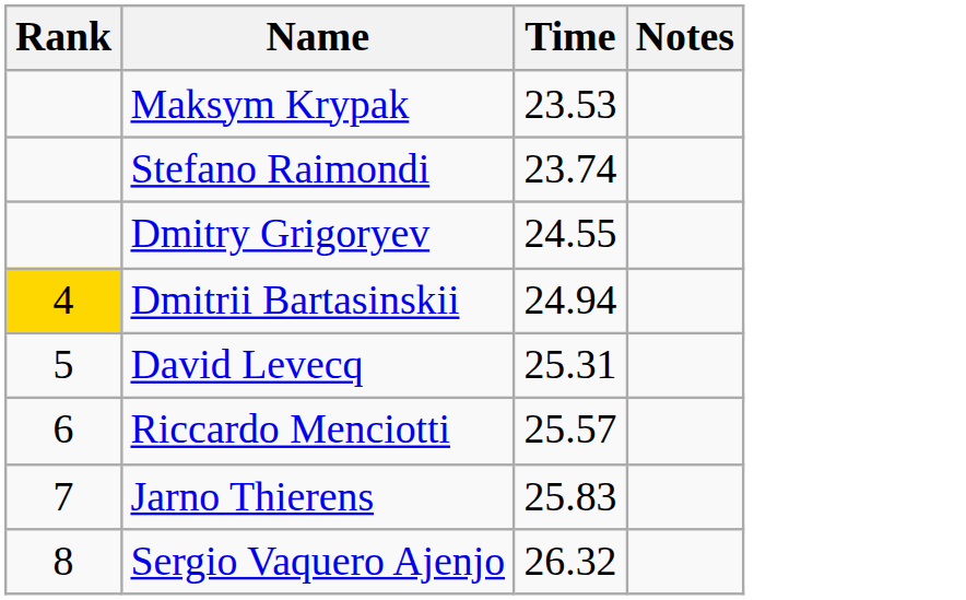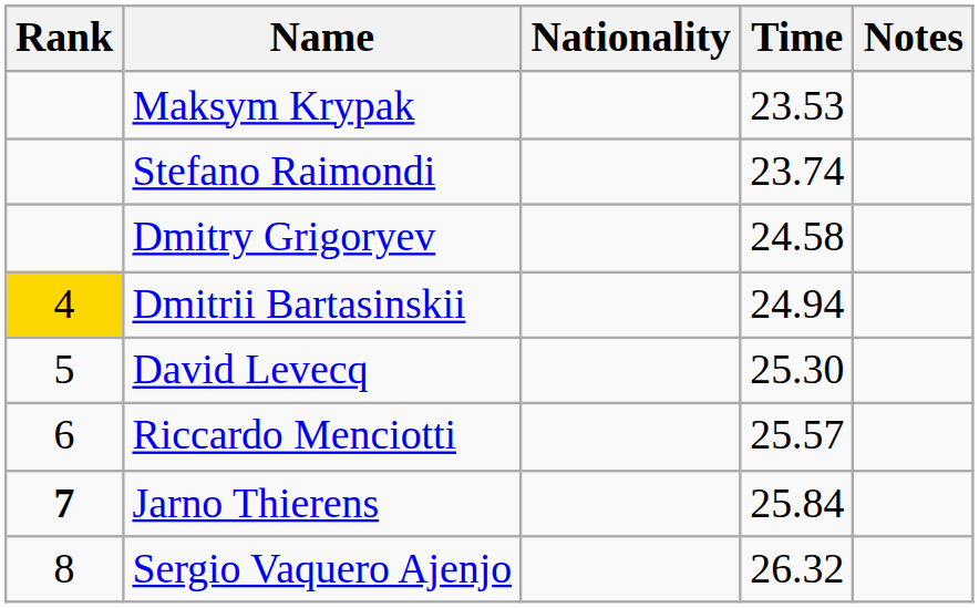 <table class="wikitable sortable" style="text-align:center">
 <tr>
 <th>Rank</th>
 <th>Name</th>
+<th>Nationality</th>
 <th>Time</th>
 <th>Notes</th>
 </tr>
 <tr>
 <td></td>
 <td align=left><a href='#'>Maksym Krypak</a></td>
+<td align=left></td>
 <td>23.53</td>
 <td></td>
 </tr>
 <tr>
 <td></td>
 <td align=left><a href='#'>Stefano Raimondi</a></td>
+<td align=left></td>
 <td>23.74</td>
 <td></td>
 </tr>
 <tr>
 <td></td>
 <td align=left><a href='#'>Dmitry Grigoryev</a></td>
-<td>24.55</td>
+<td align=left></td>
+<td>24.58</td>
 <td></td>
 </tr>
 <tr>
 <td style="background: gold;">4</td>
 <td align=left><a href='#'>Dmitrii Bartasinskii</a></td>
+<td align=left></td>
 <td>24.94</td>
 <td></td>
 </tr>
 <tr>
 <td>5</td>
 <td align=left><a href='#'>David Levecq</a></td>
-<td>25.31</td>
+<td align=left></td>
+<td>25.30</td>
 <td></td>
 </tr>
 <tr>
 <td>6</td>
 <td align=left><a href='#'>Riccardo Menciotti</a></td>
+<td align=left></td>
 <td>25.57</td>
 <td></td>
 </tr>
 <tr>
-<td>7</td>
+<td><strong>7</strong></td>
 <td align=left><a href='#'>Jarno Thierens</a></td>
-<td>25.83</td>
+<td align=left></td>
+<td>25.84</td>
 <td></td>
 </tr>
 <tr>
 <td>8</td>
 <td align=left><a href='#'>Sergio Vaquero Ajenjo</a></td>
+<td align=left></td>
 <td>26.32</td>
 <td></td>
 </tr>
 </table>
